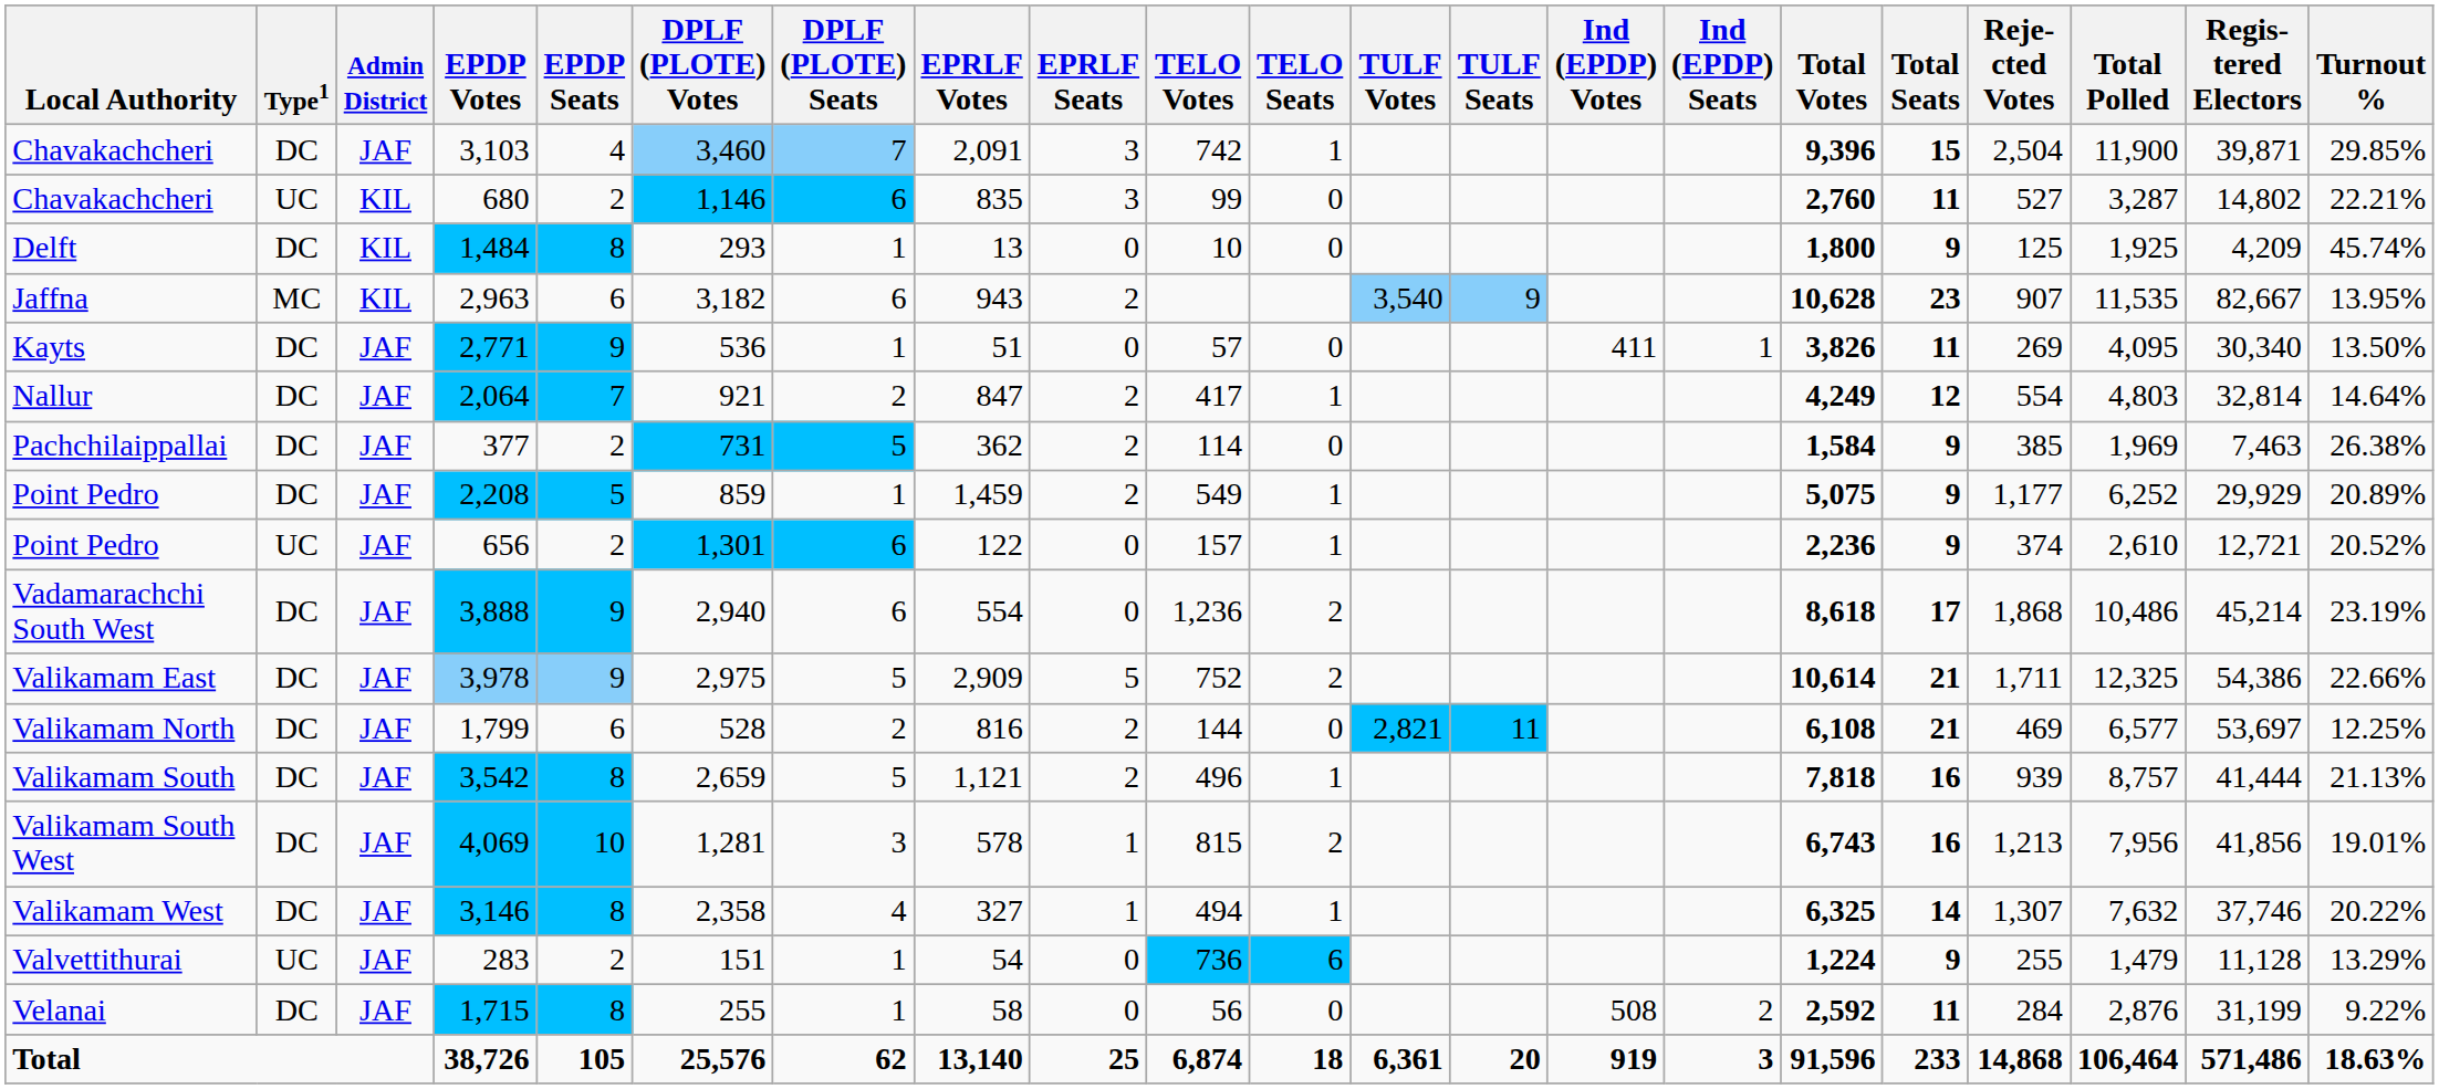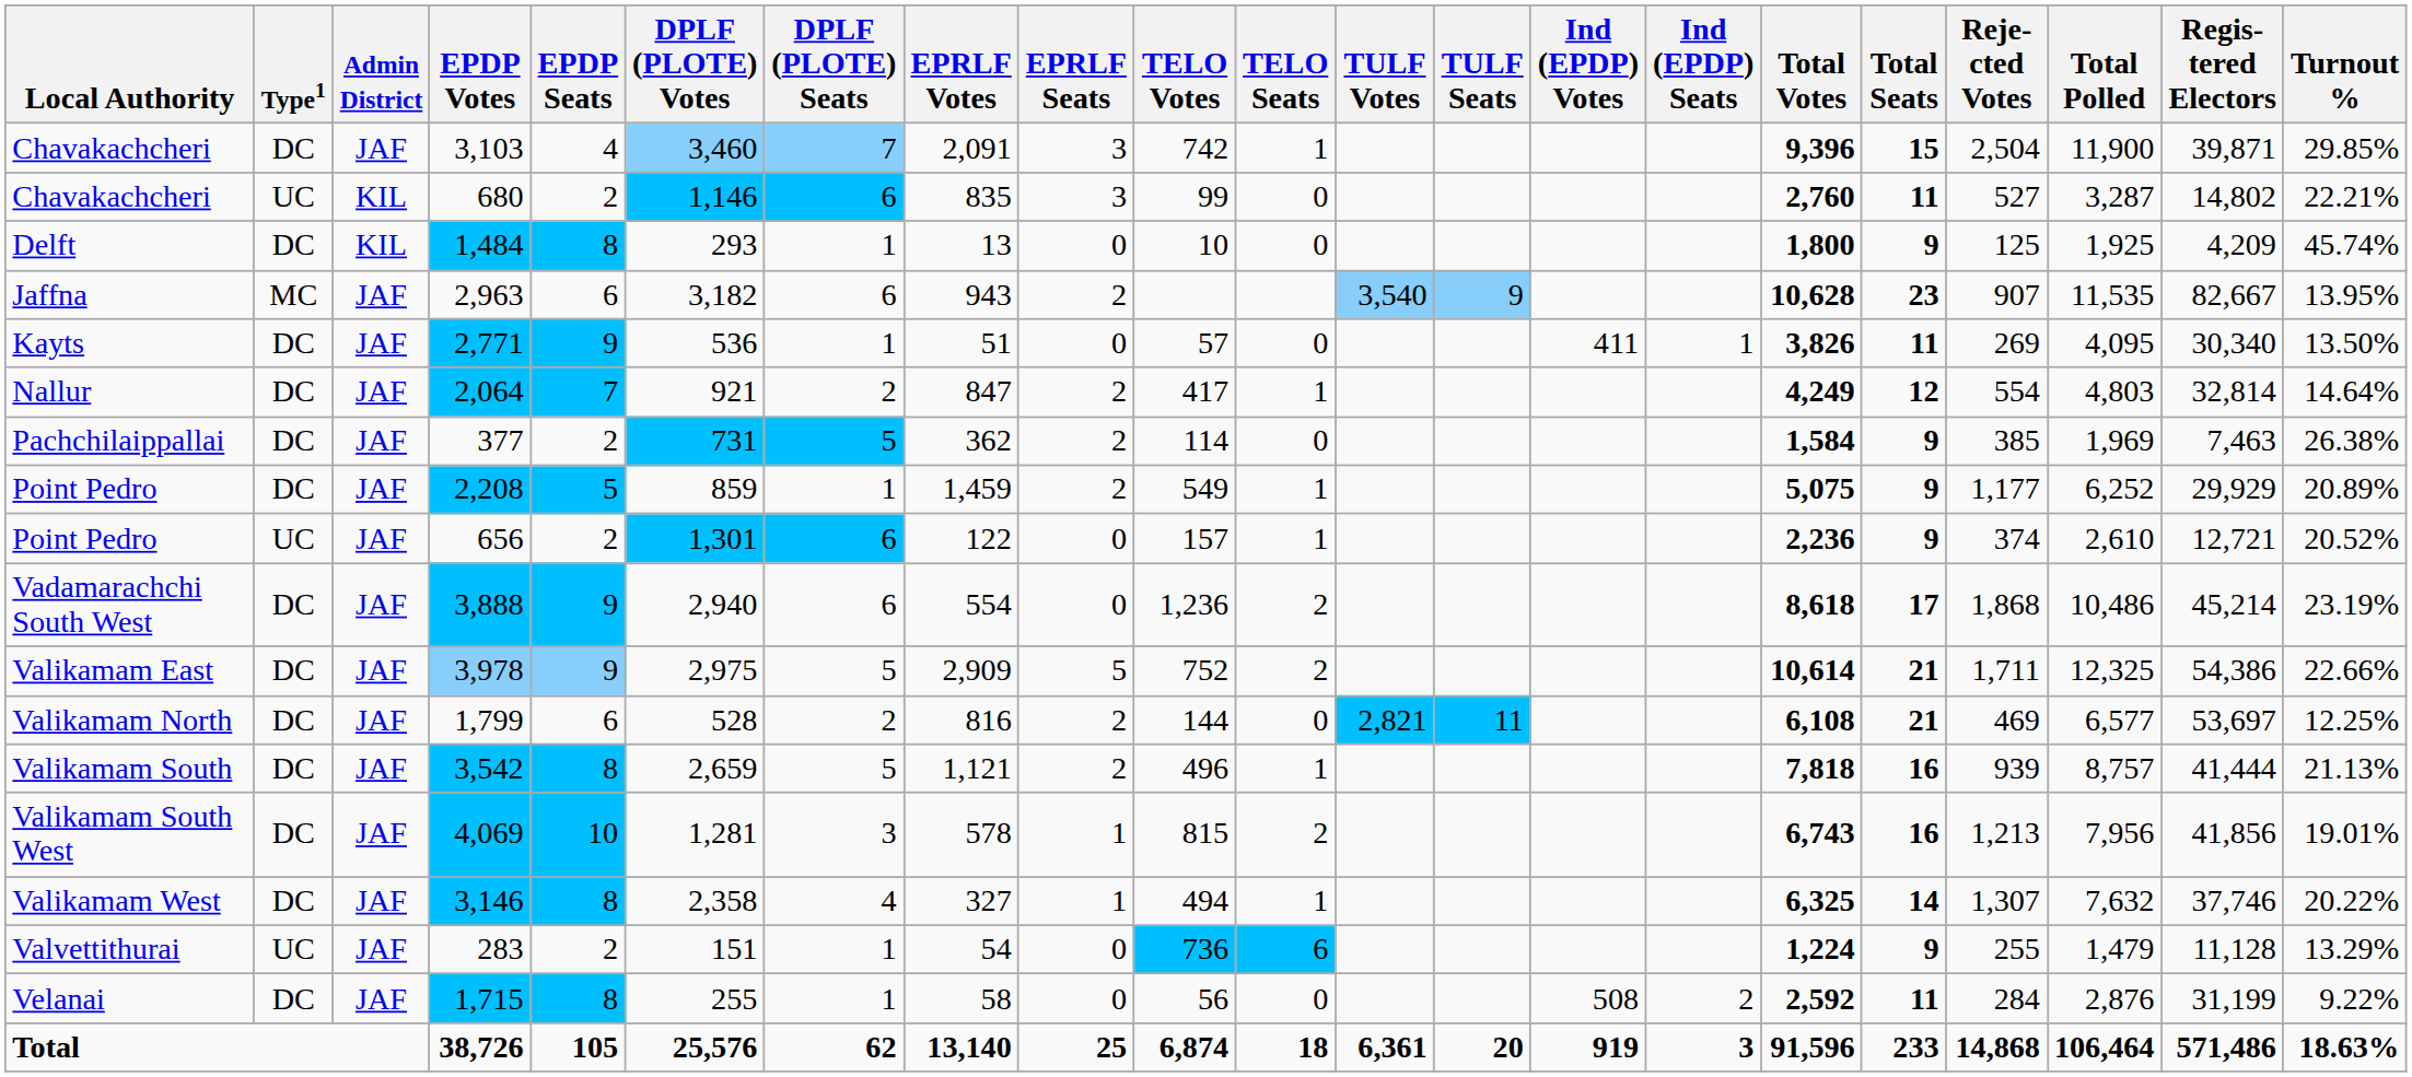 <table class="wikitable sortable" border="1" style="text-align:right;">
 <tr>
 <th align=left valign=bottom width="175">Local Authority<br></th>
 <th align=left valign=bottom width="20"><small>Type<sup>1</sup><br></small></th>
 <th align=left valign=bottom width="40"><small><a href='#'>Admin<br>District</a></small><br></th>
 <th align=center valign=bottom width="50"><a href='#'>EPDP</a><br>Votes<br></th>
 <th align=center valign=bottom width="40"><a href='#'>EPDP</a><br>Seats<br></th>
 <th align=center valign=bottom width="50"><a href='#'>DPLF</a><br>(<a href='#'>PLOTE</a>)<br>Votes<br></th>
 <th align=center valign=bottom width="40"><a href='#'>DPLF</a><br>(<a href='#'>PLOTE</a>)<br>Seats<br></th>
 <th align=center valign=bottom width="50"><a href='#'>EPRLF</a><br>Votes<br></th>
 <th align=center valign=bottom width="40"><a href='#'>EPRLF</a><br>Seats<br></th>
 <th align=center valign=bottom width="50"><a href='#'>TELO</a><br>Votes<br></th>
 <th align=center valign=bottom width="40"><a href='#'>TELO</a><br>Seats<br></th>
 <th align=center valign=bottom width="50"><a href='#'>TULF</a><br>Votes<br></th>
 <th align=center valign=bottom width="40"><a href='#'>TULF</a><br>Seats<br></th>
 <th align=center valign=bottom width="50"><a href='#'>Ind</a><br>(<a href='#'>EPDP</a>)<br>Votes<br></th>
 <th align=center valign=bottom width="40"><a href='#'>Ind</a><br>(<a href='#'>EPDP</a>)<br>Seats<br></th>
 <th align=center valign=bottom width="50">Total<br>Votes<br></th>
 <th align=center valign=bottom width="40">Total<br>Seats<br></th>
 <th align=center valign=bottom width="50">Reje-<br>cted<br>Votes<br></th>
 <th align=center valign=bottom width="50">Total<br>Polled<br></th>
 <th align=center valign=bottom width="50">Regis-<br>tered<br>Electors<br></th>
 <th align=center valign=bottom width="50">Turnout<br>%<br></th>
 </tr>
 <tr>
 <td align=left><a href='#'>Chavakachcheri</a></td>
 <td align=center>DC</td>
 <td align=center><a href='#'>JAF</a></td>
 <td>3,103</td>
 <td>4</td>
 <td BGCOLOR="#87cefa">3,460</td>
 <td BGCOLOR="#87cefa">7</td>
 <td>2,091</td>
 <td>3</td>
 <td>742</td>
 <td>1</td>
 <td></td>
 <td></td>
 <td></td>
 <td></td>
 <td><strong>9,396</strong></td>
 <td><strong>15</strong></td>
 <td>2,504</td>
 <td>11,900</td>
 <td>39,871</td>
 <td>29.85%</td>
 </tr>
 <tr>
 <td align=left><a href='#'>Chavakachcheri</a></td>
 <td align=center>UC</td>
 <td align=center><a href='#'>KIL</a></td>
 <td>680</td>
 <td>2</td>
 <td BGCOLOR="#00bfff">1,146</td>
 <td BGCOLOR="#00bfff">6</td>
 <td>835</td>
 <td>3</td>
 <td>99</td>
 <td>0</td>
 <td></td>
 <td></td>
 <td></td>
 <td></td>
 <td><strong>2,760</strong></td>
 <td><strong>11</strong></td>
 <td>527</td>
 <td>3,287</td>
 <td>14,802</td>
 <td>22.21%</td>
 </tr>
 <tr>
 <td align=left><a href='#'>Delft</a></td>
 <td align=center>DC</td>
 <td align=center><a href='#'>KIL</a></td>
 <td BGCOLOR="#00bfff">1,484</td>
 <td BGCOLOR="#00bfff">8</td>
 <td>293</td>
 <td>1</td>
 <td>13</td>
 <td>0</td>
 <td>10</td>
 <td>0</td>
 <td></td>
 <td></td>
 <td></td>
 <td></td>
 <td><strong>1,800</strong></td>
 <td><strong>9</strong></td>
 <td>125</td>
 <td>1,925</td>
 <td>4,209</td>
 <td>45.74%</td>
 </tr>
 <tr>
 <td align=left><a href='#'>Jaffna</a></td>
 <td align=center>MC</td>
-<td align=center><a href='#'>KIL</a></td>
+<td align=center><a href='#'>JAF</a></td>
 <td>2,963</td>
 <td>6</td>
 <td>3,182</td>
 <td>6</td>
 <td>943</td>
 <td>2</td>
 <td></td>
 <td></td>
 <td BGCOLOR="#87cefa">3,540</td>
 <td BGCOLOR="#87cefa">9</td>
 <td></td>
 <td></td>
 <td><strong>10,628</strong></td>
 <td><strong>23</strong></td>
 <td>907</td>
 <td>11,535</td>
 <td>82,667</td>
 <td>13.95%</td>
 </tr>
 <tr>
 <td align=left><a href='#'>Kayts</a></td>
 <td align=center>DC</td>
 <td align=center><a href='#'>JAF</a></td>
 <td BGCOLOR="#00bfff">2,771</td>
 <td BGCOLOR="#00bfff">9</td>
 <td>536</td>
 <td>1</td>
 <td>51</td>
 <td>0</td>
 <td>57</td>
 <td>0</td>
 <td></td>
 <td></td>
 <td>411</td>
 <td>1</td>
 <td><strong>3,826</strong></td>
 <td><strong>11</strong></td>
 <td>269</td>
 <td>4,095</td>
 <td>30,340</td>
 <td>13.50%</td>
 </tr>
 <tr>
 <td align=left><a href='#'>Nallur</a></td>
 <td align=center>DC</td>
 <td align=center><a href='#'>JAF</a></td>
 <td BGCOLOR="#00bfff">2,064</td>
 <td BGCOLOR="#00bfff">7</td>
 <td>921</td>
 <td>2</td>
 <td>847</td>
 <td>2</td>
 <td>417</td>
 <td>1</td>
 <td></td>
 <td></td>
 <td></td>
 <td></td>
 <td><strong>4,249</strong></td>
 <td><strong>12</strong></td>
 <td>554</td>
 <td>4,803</td>
 <td>32,814</td>
 <td>14.64%</td>
 </tr>
 <tr>
 <td align=left><a href='#'>Pachchilaippallai</a></td>
 <td align=center>DC</td>
 <td align=center><a href='#'>JAF</a></td>
 <td>377</td>
 <td>2</td>
 <td BGCOLOR="#00bfff">731</td>
 <td BGCOLOR="#00bfff">5</td>
 <td>362</td>
 <td>2</td>
 <td>114</td>
 <td>0</td>
 <td></td>
 <td></td>
 <td></td>
 <td></td>
 <td><strong>1,584</strong></td>
 <td><strong>9</strong></td>
 <td>385</td>
 <td>1,969</td>
 <td>7,463</td>
 <td>26.38%</td>
 </tr>
 <tr>
 <td align=left><a href='#'>Point Pedro</a></td>
 <td align=center>DC</td>
 <td align=center><a href='#'>JAF</a></td>
 <td BGCOLOR="#00bfff">2,208</td>
 <td BGCOLOR="#00bfff">5</td>
 <td>859</td>
 <td>1</td>
 <td>1,459</td>
 <td>2</td>
 <td>549</td>
 <td>1</td>
 <td></td>
 <td></td>
 <td></td>
 <td></td>
 <td><strong>5,075</strong></td>
 <td><strong>9</strong></td>
 <td>1,177</td>
 <td>6,252</td>
 <td>29,929</td>
 <td>20.89%</td>
 </tr>
 <tr>
 <td align=left><a href='#'>Point Pedro</a></td>
 <td align=center>UC</td>
 <td align=center><a href='#'>JAF</a></td>
 <td>656</td>
 <td>2</td>
 <td BGCOLOR="#00bfff">1,301</td>
 <td BGCOLOR="#00bfff">6</td>
 <td>122</td>
 <td>0</td>
 <td>157</td>
 <td>1</td>
 <td></td>
 <td></td>
 <td></td>
 <td></td>
 <td><strong>2,236</strong></td>
 <td><strong>9</strong></td>
 <td>374</td>
 <td>2,610</td>
 <td>12,721</td>
 <td>20.52%</td>
 </tr>
 <tr>
 <td align=left><a href='#'>Vadamarachchi South West</a></td>
 <td align=center>DC</td>
 <td align=center><a href='#'>JAF</a></td>
 <td BGCOLOR="#00bfff">3,888</td>
 <td BGCOLOR="#00bfff">9</td>
 <td>2,940</td>
 <td>6</td>
 <td>554</td>
 <td>0</td>
 <td>1,236</td>
 <td>2</td>
 <td></td>
 <td></td>
 <td></td>
 <td></td>
 <td><strong>8,618</strong></td>
 <td><strong>17</strong></td>
 <td>1,868</td>
 <td>10,486</td>
 <td>45,214</td>
 <td>23.19%</td>
 </tr>
 <tr>
 <td align=left><a href='#'>Valikamam East</a></td>
 <td align=center>DC</td>
 <td align=center><a href='#'>JAF</a></td>
 <td BGCOLOR="#87cefa">3,978</td>
 <td BGCOLOR="#87cefa">9</td>
 <td>2,975</td>
 <td>5</td>
 <td>2,909</td>
 <td>5</td>
 <td>752</td>
 <td>2</td>
 <td></td>
 <td></td>
 <td></td>
 <td></td>
 <td><strong>10,614</strong></td>
 <td><strong>21</strong></td>
 <td>1,711</td>
 <td>12,325</td>
 <td>54,386</td>
 <td>22.66%</td>
 </tr>
 <tr>
 <td align=left><a href='#'>Valikamam North</a></td>
 <td align=center>DC</td>
 <td align=center><a href='#'>JAF</a></td>
 <td>1,799</td>
 <td>6</td>
 <td>528</td>
 <td>2</td>
 <td>816</td>
 <td>2</td>
 <td>144</td>
 <td>0</td>
 <td BGCOLOR="#00bfff">2,821</td>
 <td BGCOLOR="#00bfff">11</td>
 <td></td>
 <td></td>
 <td><strong>6,108</strong></td>
 <td><strong>21</strong></td>
 <td>469</td>
 <td>6,577</td>
 <td>53,697</td>
 <td>12.25%</td>
 </tr>
 <tr>
 <td align=left><a href='#'>Valikamam South</a></td>
 <td align=center>DC</td>
 <td align=center><a href='#'>JAF</a></td>
 <td BGCOLOR="#00bfff">3,542</td>
 <td BGCOLOR="#00bfff">8</td>
 <td>2,659</td>
 <td>5</td>
 <td>1,121</td>
 <td>2</td>
 <td>496</td>
 <td>1</td>
 <td></td>
 <td></td>
 <td></td>
 <td></td>
 <td><strong>7,818</strong></td>
 <td><strong>16</strong></td>
 <td>939</td>
 <td>8,757</td>
 <td>41,444</td>
 <td>21.13%</td>
 </tr>
 <tr>
 <td align=left><a href='#'>Valikamam South West</a></td>
 <td align=center>DC</td>
 <td align=center><a href='#'>JAF</a></td>
 <td BGCOLOR="#00bfff">4,069</td>
 <td BGCOLOR="#00bfff">10</td>
 <td>1,281</td>
 <td>3</td>
 <td>578</td>
 <td>1</td>
 <td>815</td>
 <td>2</td>
 <td></td>
 <td></td>
 <td></td>
 <td></td>
 <td><strong>6,743</strong></td>
 <td><strong>16</strong></td>
 <td>1,213</td>
 <td>7,956</td>
 <td>41,856</td>
 <td>19.01%</td>
 </tr>
 <tr>
 <td align=left><a href='#'>Valikamam West</a></td>
 <td align=center>DC</td>
 <td align=center><a href='#'>JAF</a></td>
 <td BGCOLOR="#00bfff">3,146</td>
 <td BGCOLOR="#00bfff">8</td>
 <td>2,358</td>
 <td>4</td>
 <td>327</td>
 <td>1</td>
 <td>494</td>
 <td>1</td>
 <td></td>
 <td></td>
 <td></td>
 <td></td>
 <td><strong>6,325</strong></td>
 <td><strong>14</strong></td>
 <td>1,307</td>
 <td>7,632</td>
 <td>37,746</td>
 <td>20.22%</td>
 </tr>
 <tr>
 <td align=left><a href='#'>Valvettithurai</a></td>
 <td align=center>UC</td>
 <td align=center><a href='#'>JAF</a></td>
 <td>283</td>
 <td>2</td>
 <td>151</td>
 <td>1</td>
 <td>54</td>
 <td>0</td>
 <td BGCOLOR="#00bfff">736</td>
 <td BGCOLOR="#00bfff">6</td>
 <td></td>
 <td></td>
 <td></td>
 <td></td>
 <td><strong>1,224</strong></td>
 <td><strong>9</strong></td>
 <td>255</td>
 <td>1,479</td>
 <td>11,128</td>
 <td>13.29%</td>
 </tr>
 <tr>
 <td align=left><a href='#'>Velanai</a></td>
 <td align=center>DC</td>
 <td align=center><a href='#'>JAF</a></td>
 <td BGCOLOR="#00bfff">1,715</td>
 <td BGCOLOR="#00bfff">8</td>
 <td>255</td>
 <td>1</td>
 <td>58</td>
 <td>0</td>
 <td>56</td>
 <td>0</td>
 <td></td>
 <td></td>
 <td>508</td>
 <td>2</td>
 <td><strong>2,592</strong></td>
 <td><strong>11</strong></td>
 <td>284</td>
 <td>2,876</td>
 <td>31,199</td>
 <td>9.22%</td>
 </tr>
 <tr class="sortbottom">
 <td align=left colspan=3><strong>Total</strong></td>
 <td><strong>38,726</strong></td>
 <td><strong>105</strong></td>
 <td><strong>25,576</strong></td>
 <td><strong>62</strong></td>
 <td><strong>13,140</strong></td>
 <td><strong>25</strong></td>
 <td><strong>6,874</strong></td>
 <td><strong>18</strong></td>
 <td><strong>6,361</strong></td>
 <td><strong>20</strong></td>
 <td><strong>919</strong></td>
 <td><strong>3</strong></td>
 <td><strong>91,596</strong></td>
 <td><strong>233</strong></td>
 <td><strong>14,868</strong></td>
 <td><strong>106,464</strong></td>
 <td><strong>571,486</strong></td>
 <td><strong>18.63%</strong></td>
 </tr>
 </table>
